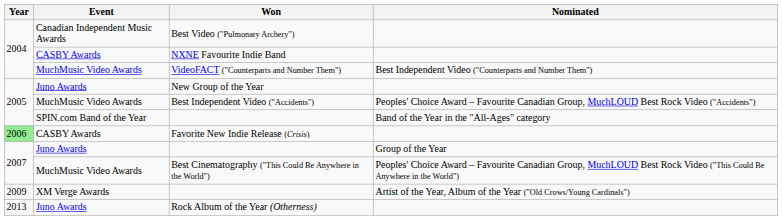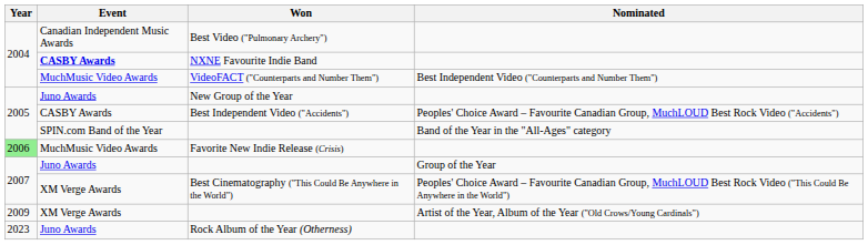 <table class="wikitable">
 <tr>
 <th width="40">Year</th>
 <th>Event</th>
 <th>Won</th>
 <th>Nominated</th>
 </tr>
 <tr>
 <td rowspan="3">2004</td>
 <td>Canadian Independent Music Awards</td>
 <td>Best Video <small>("Pulmonary Archery")</small></td>
 <td></td>
 </tr>
 <tr>
-<td><a href='#'>CASBY Awards</a></td>
+<td><strong><a href='#'>CASBY Awards</a></strong></td>
 <td><a href='#'>NXNE</a> Favourite Indie Band</td>
 <td></td>
 </tr>
 <tr>
 <td><a href='#'>MuchMusic Video Awards</a></td>
 <td><a href='#'>VideoFACT</a> <small>("Counterparts and Number Them")</small></td>
 <td>Best Independent Video <small>("Counterparts and Number Them")</small></td>
 </tr>
 <tr>
 <td rowspan="3">2005</td>
 <td><a href='#'>Juno Awards</a></td>
 <td>New Group of the Year</td>
 <td></td>
 </tr>
 <tr>
-<td>MuchMusic Video Awards</td>
+<td>CASBY Awards</td>
 <td>Best Independent Video <small>("Accidents")</small><br></td>
 <td>Peoples' Choice Award – Favourite Canadian Group, <a href='#'>MuchLOUD</a> Best Rock Video <small>("Accidents")</small></td>
 </tr>
 <tr>
 <td>SPIN.com Band of the Year</td>
 <td></td>
 <td>Band of the Year in the "All-Ages" category</td>
 </tr>
 <tr>
 <td style="background: lightgreen;">2006</td>
-<td>CASBY Awards</td>
+<td>MuchMusic Video Awards</td>
 <td>Favorite New Indie Release <small>(<em>Crisis</em>)</small></td>
 <td></td>
 </tr>
 <tr>
 <td rowspan="2">2007</td>
 <td><a href='#'>Juno Awards</a></td>
 <td></td>
 <td>Group of the Year</td>
 </tr>
 <tr>
-<td>MuchMusic Video Awards</td>
+<td>XM Verge Awards</td>
 <td>Best Cinematography <small>("This Could Be Anywhere in the World")</small><br></td>
 <td>Peoples' Choice Award – Favourite Canadian Group, <a href='#'>MuchLOUD</a> Best Rock Video <small>("This Could Be Anywhere in the World")</small></td>
 </tr>
 <tr>
 <td>2009</td>
 <td>XM Verge Awards</td>
 <td></td>
 <td>Artist of the Year, Album of the Year <small>("Old Crows/Young Cardinals")</small></td>
 </tr>
 <tr>
-<td>2013</td>
+<td>2023</td>
 <td><a href='#'>Juno Awards</a></td>
 <td>Rock Album of the Year <em>(Otherness)</em></td>
 <td></td>
 </tr>
 </table>
